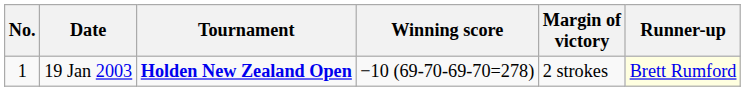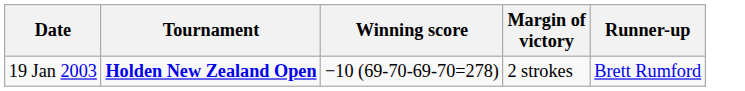 <table class="wikitable" style="font-size:95%;">
 <tr>
-<th>No.</th>
 <th>Date</th>
 <th>Tournament</th>
 <th>Winning score</th>
 <th>Margin of<br>victory</th>
 <th>Runner-up</th>
 </tr>
 <tr>
-<td align=center>1</td>
 <td align=right>19 Jan <a href='#'>2003</a></td>
 <td><strong><a href='#'>Holden New Zealand Open</a></strong></td>
 <td>−10 (69-70-69-70=278)</td>
 <td>2 strokes</td>
-<td style="background: lightyellow;"> <a href='#'>Brett Rumford</a></td>
+<td> <a href='#'>Brett Rumford</a></td>
 </tr>
 </table>
